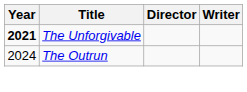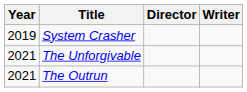 <table class="wikitable">
 <tr>
 <th>Year</th>
 <th>Title</th>
 <th>Director</th>
 <th>Writer</th>
 </tr>
 <tr>
-<td><strong>2021</strong></td>
+<td>2019</td>
+<td><em><a href='#'>System Crasher</a></em></td>
+<td></td>
+<td></td>
+</tr>
+<tr>
+<td>2021</td>
 <td><em><a href='#'>The Unforgivable</a></em></td>
 <td></td>
 <td></td>
 </tr>
 <tr>
-<td>2024</td>
+<td>2021</td>
 <td><em><a href='#'>The Outrun</a></em></td>
 <td></td>
 <td></td>
 </tr>
 </table>
